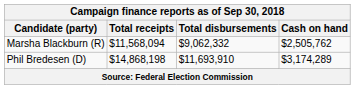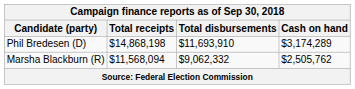 <table class="wikitable sortable">
 <tr>
 <th colspan=4>Campaign finance reports as of Sep 30, 2018</th>
 </tr>
 <tr style="text-align:center;">
 <th>Candidate (party)</th>
 <th>Total receipts</th>
 <th>Total disbursements</th>
 <th>Cash on hand</th>
 </tr>
 <tr>
+<td>Phil Bredesen (D)</td>
+<td>$14,868,198</td>
+<td>$11,693,910</td>
+<td>$3,174,289</td>
+</tr>
+<tr>
 <td>Marsha Blackburn (R)</td>
 <td>$11,568,094</td>
 <td>$9,062,332</td>
 <td>$2,505,762</td>
 </tr>
 <tr>
-<td>Phil Bredesen (D)</td>
-<td>$14,868,198</td>
-<td>$11,693,910</td>
-<td>$3,174,289</td>
-</tr>
-<tr>
 <th colspan="4"><small>Source: Federal Election Commission</small></th>
 </tr>
 </table>
